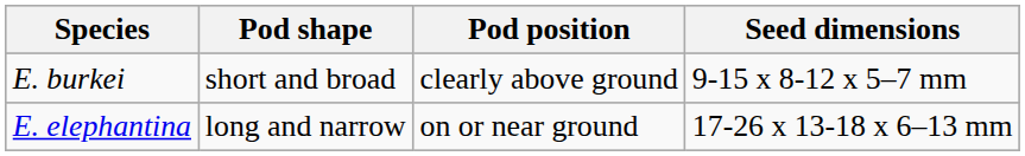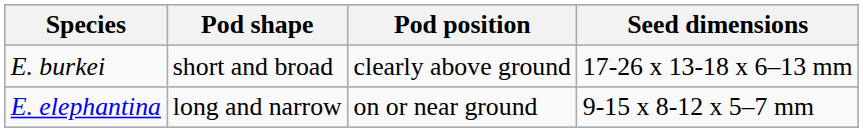 <table class="wikitable">
 <tr>
 <th>Species</th>
 <th>Pod shape</th>
 <th>Pod position</th>
 <th>Seed dimensions</th>
 </tr>
 <tr>
 <td><em>E. burkei</em></td>
 <td>short and broad</td>
 <td>clearly above ground</td>
-<td>9-15 x 8-12 x 5–7 mm</td>
+<td>17-26 x 13-18 x 6–13 mm</td>
 </tr>
 <tr>
 <td><em><a href='#'>E. elephantina</a></em></td>
 <td>long and narrow</td>
 <td>on or near ground</td>
-<td>17-26 x 13-18 x 6–13 mm</td>
+<td>9-15 x 8-12 x 5–7 mm</td>
 </tr>
 </table>
